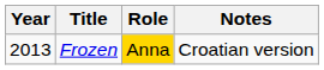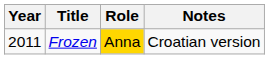 <table class="wikitable sortable">
 <tr>
 <th>Year</th>
 <th>Title</th>
 <th>Role</th>
 <th class="unsortable">Notes</th>
 </tr>
 <tr>
-<td>2013</td>
+<td>2011</td>
 <td><em><a href='#'>Frozen</a></em></td>
 <td style="background: gold;">Anna</td>
 <td>Croatian version</td>
 </tr>
 </table>
